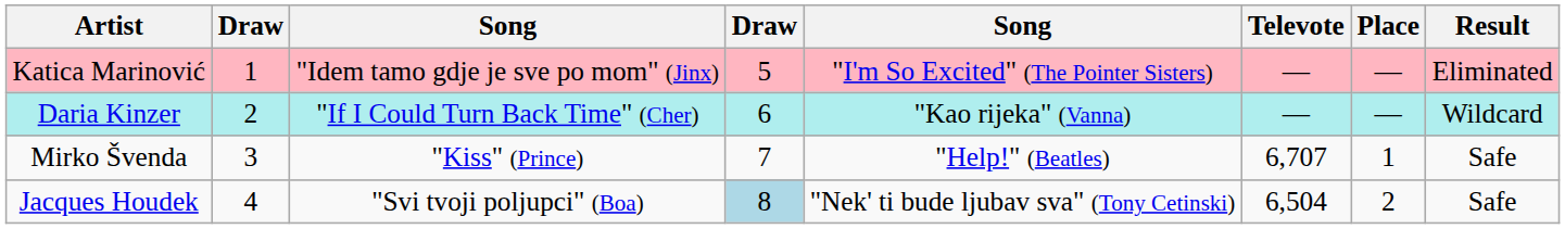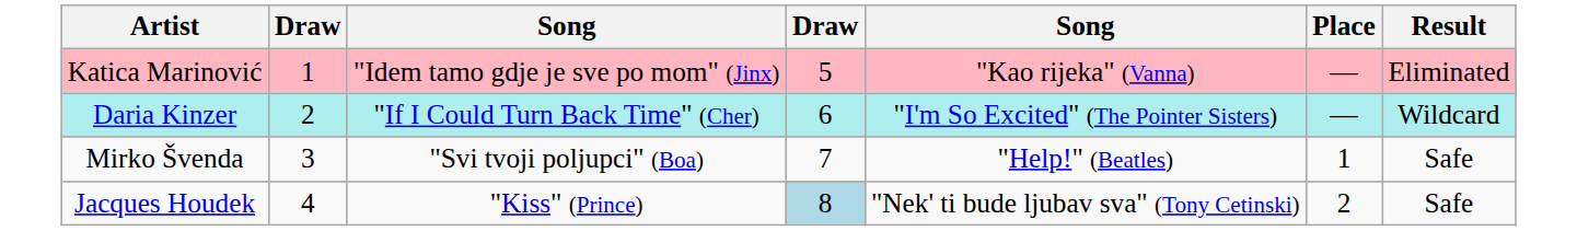 <table class="wikitable plainrowheaders" style="margin: 1em auto 1em auto; text-align:center;">
 <tr>
 <th>Artist</th>
 <th>Draw</th>
 <th>Song </th>
 <th>Draw</th>
 <th>Song </th>
-<th>Televote</th>
 <th>Place</th>
 <th>Result</th>
 </tr>
 <tr style="background:lightpink;">
 <td>Katica Marinović</td>
 <td>1</td>
 <td>"Idem tamo gdje je sve po mom" <small>(<a href='#'>Jinx</a>)</small></td>
 <td>5</td>
-<td>"<a href='#'>I'm So Excited</a>" <small>(<a href='#'>The Pointer Sisters</a>)</small></td>
-<td>—</td>
+<td>"Kao rijeka" <small>(<a href='#'>Vanna</a>)</small></td>
 <td>—</td>
 <td>Eliminated</td>
 </tr>
 <tr style="background:paleturquoise;">
 <td><a href='#'>Daria Kinzer</a></td>
 <td>2</td>
 <td>"<a href='#'>If I Could Turn Back Time</a>" <small>(<a href='#'>Cher</a>)</small></td>
 <td>6</td>
-<td>"Kao rijeka" <small>(<a href='#'>Vanna</a>)</small></td>
-<td>—</td>
+<td>"<a href='#'>I'm So Excited</a>" <small>(<a href='#'>The Pointer Sisters</a>)</small></td>
 <td>—</td>
 <td>Wildcard</td>
 </tr>
 <tr>
 <td>Mirko Švenda</td>
 <td>3</td>
-<td>"<a href='#'>Kiss</a>" <small>(<a href='#'>Prince</a>)</small></td>
+<td>"Svi tvoji poljupci" <small>(<a href='#'>Boa</a>)</small></td>
 <td>7</td>
 <td>"<a href='#'>Help!</a>" <small>(<a href='#'>Beatles</a>)</small></td>
-<td>6,707</td>
 <td>1</td>
 <td>Safe</td>
 </tr>
 <tr>
 <td><a href='#'>Jacques Houdek</a></td>
 <td>4</td>
-<td>"Svi tvoji poljupci" <small>(<a href='#'>Boa</a>)</small></td>
+<td>"<a href='#'>Kiss</a>" <small>(<a href='#'>Prince</a>)</small></td>
 <td style="background: lightblue;">8</td>
 <td>"Nek' ti bude ljubav sva" <small>(<a href='#'>Tony Cetinski</a>)</small></td>
-<td>6,504</td>
 <td>2</td>
 <td>Safe</td>
 </tr>
 </table>
